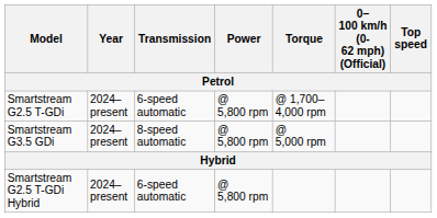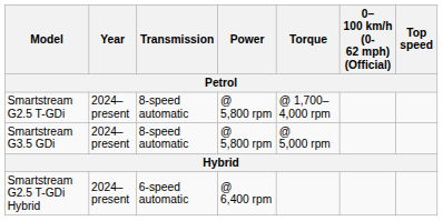 <table class="wikitable collapsible">
 <tr>
 <th>Model</th>
 <th>Year</th>
 <th>Transmission</th>
 <th>Power</th>
 <th>Torque</th>
 <th>0–100 km/h<br>(0-62 mph)<br>(Official)</th>
 <th>Top speed</th>
 </tr>
 <tr>
 <th colspan=7>Petrol</th>
 </tr>
 <tr>
 <td>Smartstream G2.5 T-GDi</td>
 <td>2024–present</td>
-<td>6-speed automatic</td>
+<td>8-speed automatic</td>
 <td> @ 5,800 rpm</td>
 <td> @ 1,700–4,000 rpm</td>
 <td></td>
 <td></td>
 </tr>
 <tr>
 <td>Smartstream G3.5 GDi</td>
 <td>2024–present</td>
 <td>8-speed automatic</td>
 <td> @ 5,800 rpm</td>
 <td> @ 5,000 rpm</td>
 <td></td>
 <td></td>
 </tr>
 <tr>
 <th colspan=7>Hybrid</th>
 </tr>
 <tr>
 <td>Smartstream G2.5 T-GDi Hybrid</td>
 <td>2024–present</td>
 <td>6-speed automatic</td>
-<td> @ 5,800 rpm</td>
+<td> @ 6,400 rpm</td>
 <td></td>
 <td></td>
 <td></td>
 </tr>
 </table>
